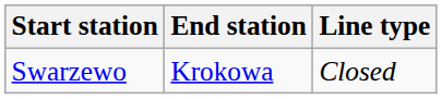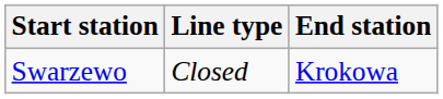 <table class="wikitable">
 <tr>
 <th>Start station</th>
+<th>Line type</th>
 <th>End station</th>
-<th>Line type</th>
 </tr>
 <tr>
 <td><a href='#'>Swarzewo</a></td>
+<td><em>Closed</em></td>
 <td><a href='#'>Krokowa</a></td>
-<td><em>Closed</em></td>
 </tr>
 </table>
